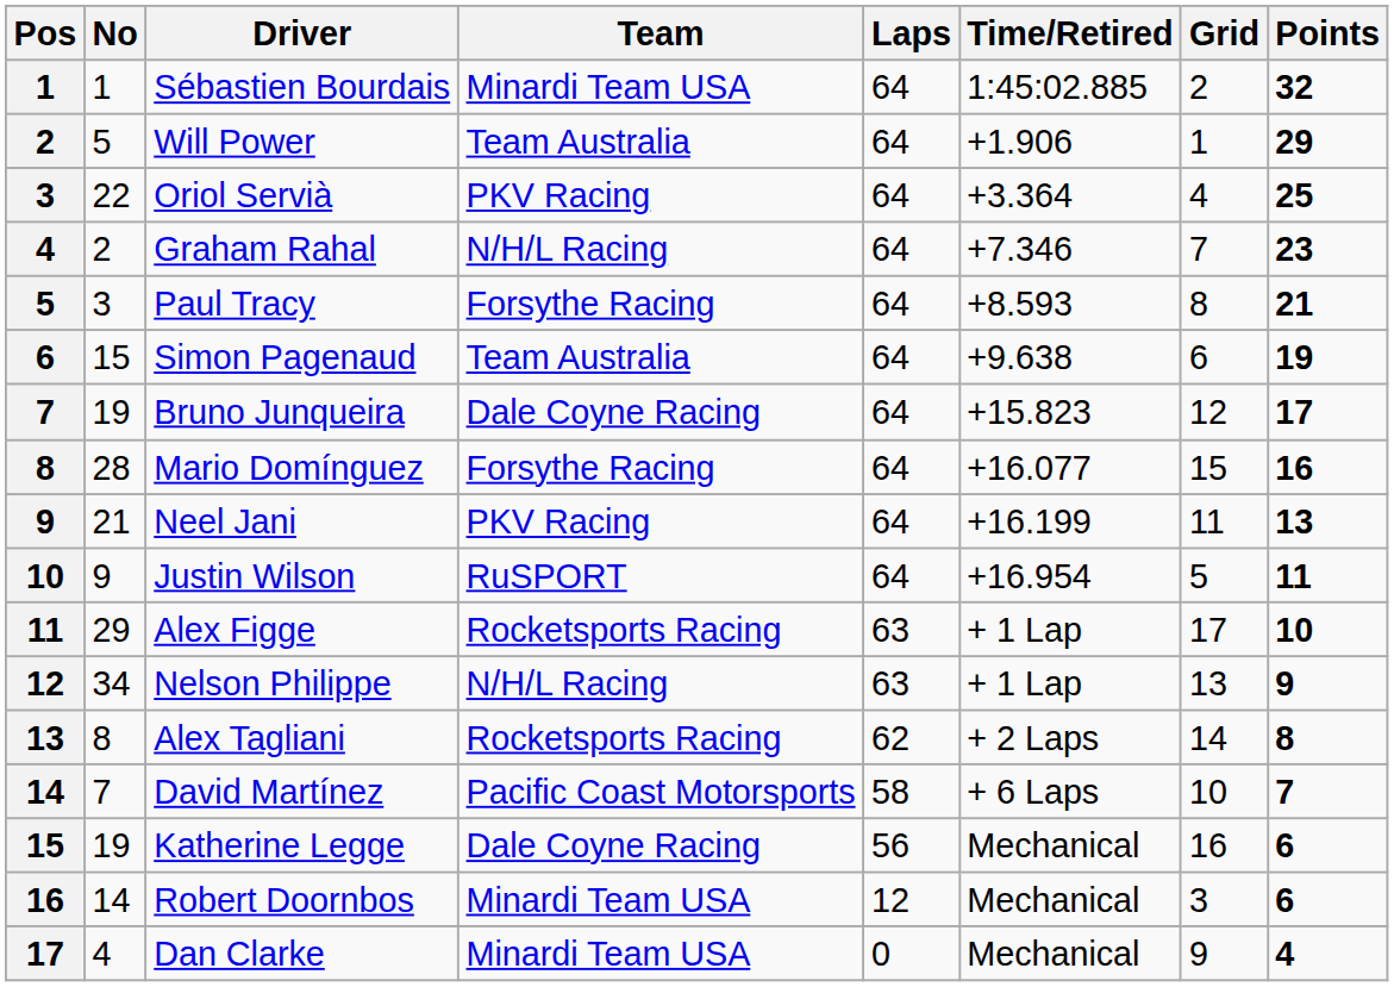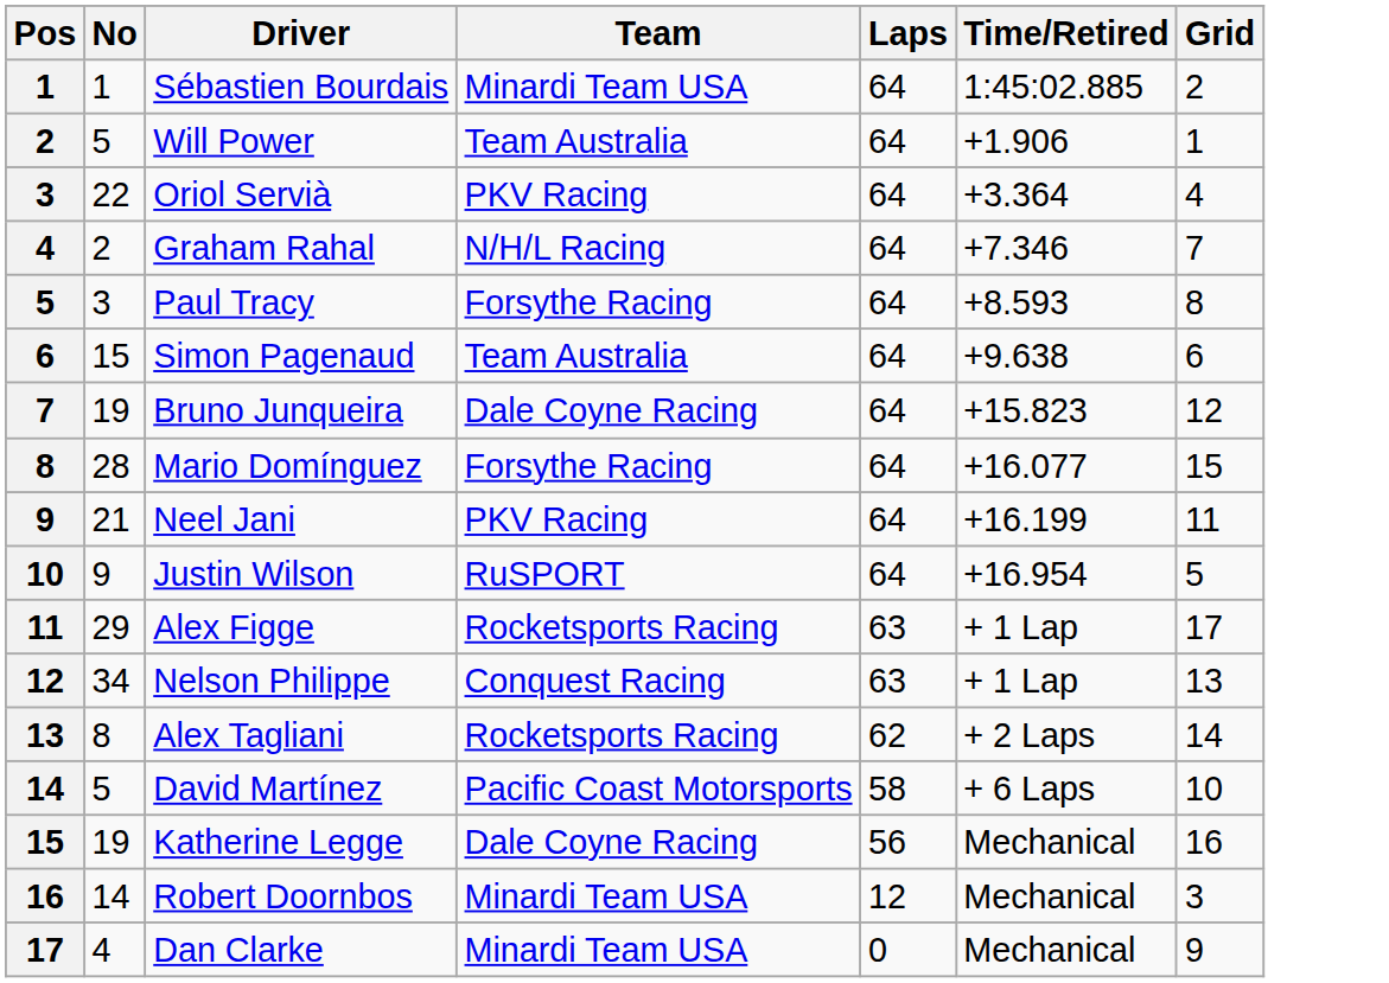 <table class="wikitable" style="font-size:95%;">
 <tr>
 <th>Pos</th>
 <th>No</th>
 <th>Driver</th>
 <th>Team</th>
 <th>Laps</th>
 <th>Time/Retired</th>
 <th>Grid</th>
-<th>Points</th>
 </tr>
 <tr>
 <th>1</th>
 <td>1</td>
 <td> <a href='#'>Sébastien Bourdais</a></td>
 <td><a href='#'>Minardi Team USA</a></td>
 <td>64</td>
 <td>1:45:02.885</td>
 <td>2</td>
-<td><strong>32</strong></td>
 </tr>
 <tr>
 <th>2</th>
 <td>5</td>
 <td> <a href='#'>Will Power</a></td>
 <td><a href='#'>Team Australia</a></td>
 <td>64</td>
 <td>+1.906</td>
 <td>1</td>
-<td><strong>29</strong></td>
 </tr>
 <tr>
 <th>3</th>
 <td>22</td>
 <td> <a href='#'>Oriol Servià</a></td>
 <td><a href='#'>PKV Racing</a></td>
 <td>64</td>
 <td>+3.364</td>
 <td>4</td>
-<td><strong>25</strong></td>
 </tr>
 <tr>
 <th>4</th>
 <td>2</td>
 <td> <a href='#'>Graham Rahal</a></td>
 <td><a href='#'>N/H/L Racing</a></td>
 <td>64</td>
 <td>+7.346</td>
 <td>7</td>
-<td><strong>23</strong></td>
 </tr>
 <tr>
 <th>5</th>
 <td>3</td>
 <td> <a href='#'>Paul Tracy</a></td>
 <td><a href='#'>Forsythe Racing</a></td>
 <td>64</td>
 <td>+8.593</td>
 <td>8</td>
-<td><strong>21</strong></td>
 </tr>
 <tr>
 <th>6</th>
 <td>15</td>
 <td> <a href='#'>Simon Pagenaud</a></td>
 <td><a href='#'>Team Australia</a></td>
 <td>64</td>
 <td>+9.638</td>
 <td>6</td>
-<td><strong>19</strong></td>
 </tr>
 <tr>
 <th>7</th>
 <td>19</td>
 <td> <a href='#'>Bruno Junqueira</a></td>
 <td><a href='#'>Dale Coyne Racing</a></td>
 <td>64</td>
 <td>+15.823</td>
 <td>12</td>
-<td><strong>17</strong></td>
 </tr>
 <tr>
 <th>8</th>
 <td>28</td>
 <td> <a href='#'>Mario Domínguez</a></td>
 <td><a href='#'>Forsythe Racing</a></td>
 <td>64</td>
 <td>+16.077</td>
 <td>15</td>
-<td><strong>16</strong></td>
 </tr>
 <tr>
 <th>9</th>
 <td>21</td>
 <td> <a href='#'>Neel Jani</a></td>
 <td><a href='#'>PKV Racing</a></td>
 <td>64</td>
 <td>+16.199</td>
 <td>11</td>
-<td><strong>13</strong></td>
 </tr>
 <tr>
 <th>10</th>
 <td>9</td>
 <td> <a href='#'>Justin Wilson</a></td>
 <td><a href='#'>RuSPORT</a></td>
 <td>64</td>
 <td>+16.954</td>
 <td>5</td>
-<td><strong>11</strong></td>
 </tr>
 <tr>
 <th>11</th>
 <td>29</td>
 <td> <a href='#'>Alex Figge</a></td>
 <td><a href='#'>Rocketsports Racing</a></td>
 <td>63</td>
 <td>+ 1 Lap</td>
 <td>17</td>
-<td><strong>10</strong></td>
 </tr>
 <tr>
 <th>12</th>
 <td>34</td>
 <td> <a href='#'>Nelson Philippe</a></td>
-<td><a href='#'>N/H/L Racing</a></td>
+<td><a href='#'>Conquest Racing</a></td>
 <td>63</td>
 <td>+ 1 Lap</td>
 <td>13</td>
-<td><strong>9</strong></td>
 </tr>
 <tr>
 <th>13</th>
 <td>8</td>
 <td> <a href='#'>Alex Tagliani</a></td>
 <td><a href='#'>Rocketsports Racing</a></td>
 <td>62</td>
 <td>+ 2 Laps</td>
 <td>14</td>
-<td><strong>8</strong></td>
 </tr>
 <tr>
 <th>14</th>
-<td>7</td>
+<td>5</td>
 <td> <a href='#'>David Martínez</a></td>
 <td><a href='#'>Pacific Coast Motorsports</a></td>
 <td>58</td>
 <td>+ 6 Laps</td>
 <td>10</td>
-<td><strong>7</strong></td>
 </tr>
 <tr>
 <th>15</th>
 <td>19</td>
 <td> <a href='#'>Katherine Legge</a></td>
 <td><a href='#'>Dale Coyne Racing</a></td>
 <td>56</td>
 <td>Mechanical</td>
 <td>16</td>
-<td><strong>6</strong></td>
 </tr>
 <tr>
 <th>16</th>
 <td>14</td>
 <td> <a href='#'>Robert Doornbos</a></td>
 <td><a href='#'>Minardi Team USA</a></td>
 <td>12</td>
 <td>Mechanical</td>
 <td>3</td>
-<td><strong>6</strong></td>
 </tr>
 <tr>
 <th>17</th>
 <td>4</td>
 <td> <a href='#'>Dan Clarke</a></td>
 <td><a href='#'>Minardi Team USA</a></td>
 <td>0</td>
 <td>Mechanical</td>
 <td>9</td>
-<td><strong>4</strong></td>
 </tr>
 </table>
